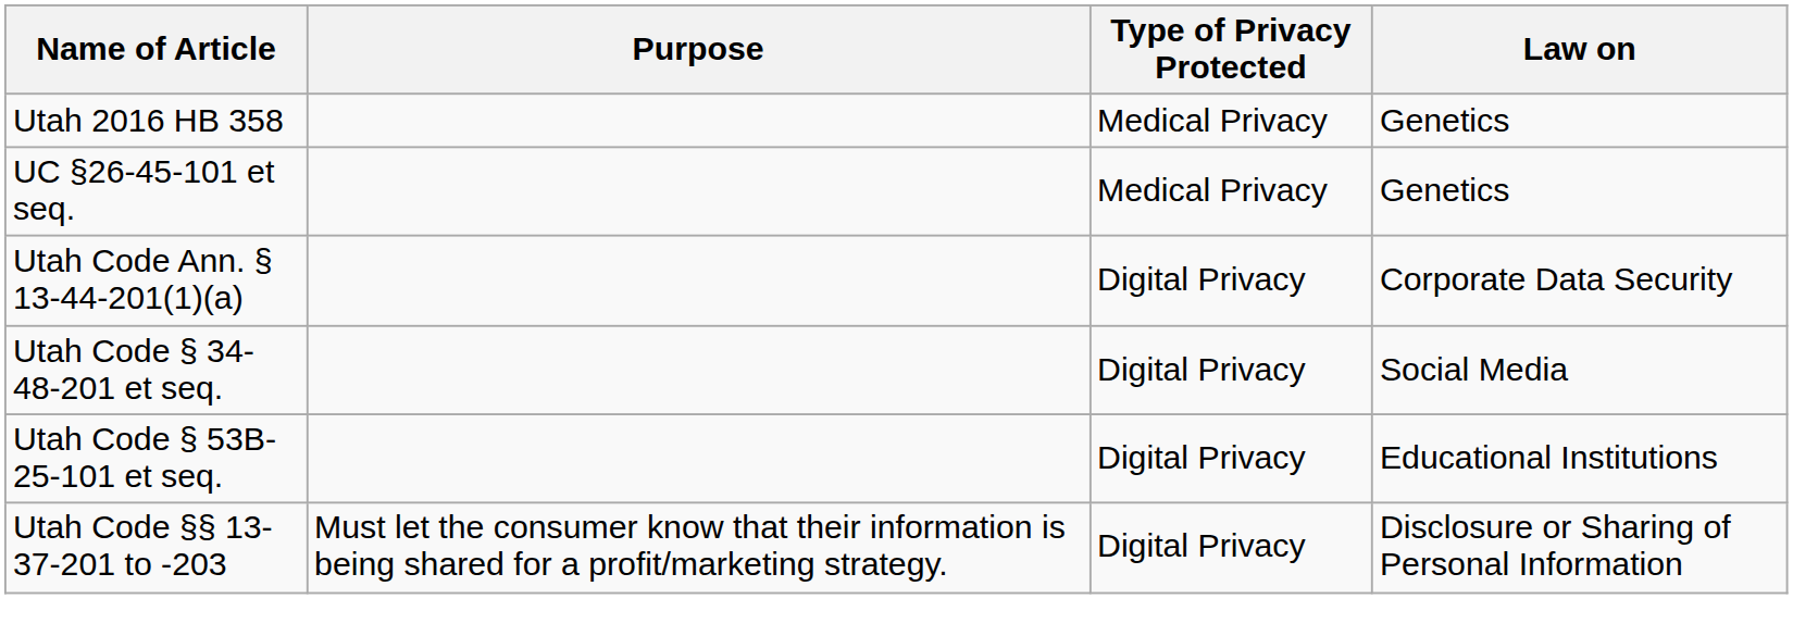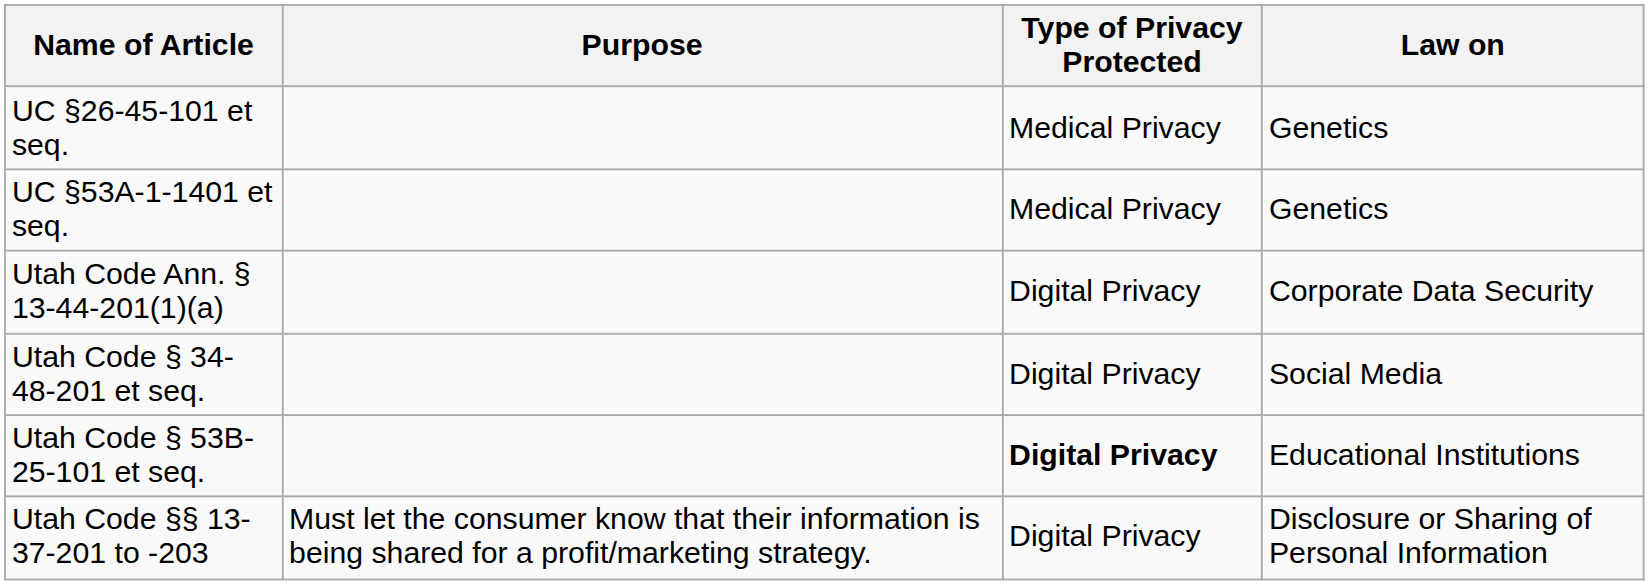 <table class="wikitable">
 <tr>
 <th>Name of Article</th>
 <th>Purpose</th>
 <th>Type of Privacy Protected</th>
 <th>Law on</th>
 </tr>
 <tr>
-<td>Utah 2016 HB 358</td>
+<td>UC §26-45-101 et seq.</td>
 <td></td>
 <td>Medical Privacy</td>
 <td>Genetics</td>
 </tr>
 <tr>
-<td>UC §26-45-101 et seq.</td>
+<td>UC §53A-1-1401 et seq.</td>
 <td></td>
 <td>Medical Privacy</td>
 <td>Genetics</td>
 </tr>
 <tr>
 <td>Utah Code Ann. § 13-44-201(1)(a)</td>
 <td></td>
 <td>Digital Privacy</td>
 <td>Corporate Data Security</td>
 </tr>
 <tr>
 <td>Utah Code § 34-48-201 et seq.</td>
 <td></td>
 <td>Digital Privacy</td>
 <td>Social Media</td>
 </tr>
 <tr>
 <td>Utah Code § 53B-25-101 et seq.</td>
 <td></td>
-<td>Digital Privacy</td>
+<td><strong>Digital Privacy</strong></td>
 <td>Educational Institutions</td>
 </tr>
 <tr>
 <td>Utah Code §§ 13-37-201 to -203</td>
 <td>Must let the consumer know that their information is being shared for a profit/marketing strategy.</td>
 <td>Digital Privacy</td>
 <td>Disclosure or Sharing of Personal Information</td>
 </tr>
 </table>
